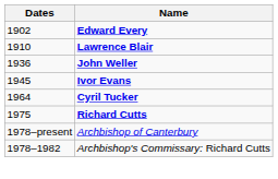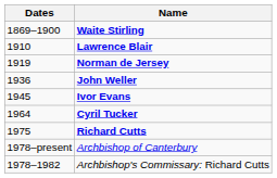 <table class="wikitable">
 <tr>
 <th>Dates</th>
 <th>Name</th>
 </tr>
 <tr>
-<td>1902</td>
-<td><strong><a href='#'>Edward Every</a></strong></td>
+<td>1869–1900</td>
+<td><strong><a href='#'>Waite Stirling</a></strong></td>
 </tr>
 <tr>
 <td>1910</td>
 <td><strong><a href='#'>Lawrence Blair</a></strong></td>
+</tr>
+<tr>
+<td>1919</td>
+<td><strong><a href='#'>Norman de Jersey</a></strong></td>
 </tr>
 <tr>
 <td>1936</td>
 <td><strong><a href='#'>John Weller</a></strong></td>
 </tr>
 <tr>
 <td>1945</td>
 <td><strong><a href='#'>Ivor Evans</a></strong></td>
 </tr>
 <tr>
 <td>1964</td>
 <td><strong><a href='#'>Cyril Tucker</a></strong></td>
 </tr>
 <tr>
 <td>1975</td>
 <td><strong><a href='#'>Richard Cutts</a></strong></td>
 </tr>
 <tr>
 <td>1978–present</td>
 <td><em><a href='#'>Archbishop of Canterbury</a></em></td>
 </tr>
 <tr>
 <td>1978–1982</td>
 <td><em>Archbishop's Commissary:</em> Richard Cutts</td>
 </tr>
 </table>
